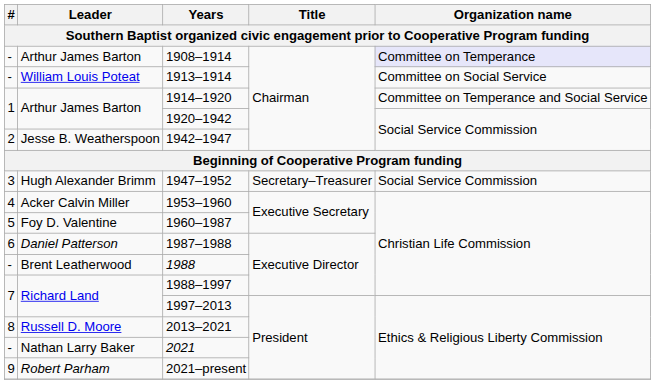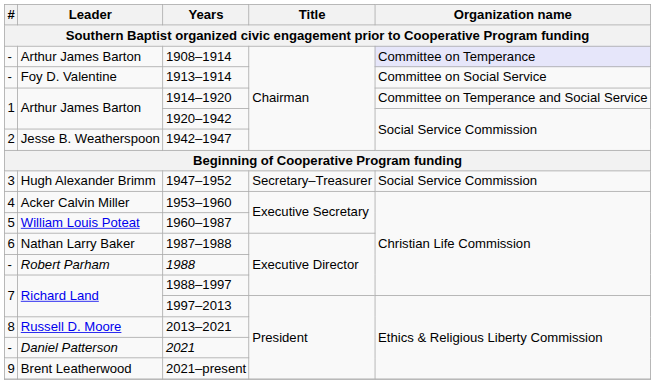 <table class="wikitable sortable">
 <tr>
 <th>#</th>
 <th>Leader</th>
 <th>Years</th>
 <th>Title</th>
 <th>Organization name</th>
 </tr>
 <tr>
 <th colspan="5">Southern Baptist organized civic engagement prior to Cooperative Program funding</th>
 </tr>
 <tr>
 <td>-</td>
 <td>Arthur James Barton</td>
 <td>1908–1914</td>
 <td rowspan="5">Chairman</td>
 <td style="background: lavender;">Committee on Temperance</td>
 </tr>
 <tr>
 <td>-</td>
-<td><a href='#'>William Louis Poteat</a></td>
+<td>Foy D. Valentine</td>
 <td>1913–1914</td>
 <td>Committee on Social Service</td>
 </tr>
 <tr>
 <td rowspan="2">1</td>
 <td rowspan="2">Arthur James Barton</td>
 <td>1914–1920</td>
 <td>Committee on Temperance and Social Service</td>
 </tr>
 <tr>
 <td>1920–1942</td>
 <td rowspan="2">Social Service Commission</td>
 </tr>
 <tr>
 <td>2</td>
 <td>Jesse B. Weatherspoon</td>
 <td>1942–1947</td>
 </tr>
 <tr>
 <th colspan="5">Beginning of Cooperative Program funding</th>
 </tr>
 <tr>
 <td>3</td>
 <td>Hugh Alexander Brimm</td>
 <td>1947–1952</td>
 <td>Secretary–Treasurer</td>
 <td>Social Service Commission</td>
 </tr>
 <tr>
 <td>4</td>
 <td>Acker Calvin Miller</td>
 <td>1953–1960</td>
 <td rowspan="2">Executive Secretary</td>
 <td rowspan="5">Christian Life Commission</td>
 </tr>
 <tr>
 <td>5</td>
-<td>Foy D. Valentine</td>
+<td><a href='#'>William Louis Poteat</a></td>
 <td>1960–1987</td>
 </tr>
 <tr>
 <td>6</td>
-<td><em>Daniel Patterson</em></td>
+<td>Nathan Larry Baker</td>
 <td>1987–1988</td>
 <td rowspan="3">Executive Director</td>
 </tr>
 <tr>
 <td>-</td>
-<td>Brent Leatherwood</td>
+<td><em>Robert Parham</em></td>
 <td><em>1988</em></td>
 </tr>
 <tr>
 <td rowspan="2">7</td>
 <td rowspan="2"><a href='#'>Richard Land</a></td>
 <td>1988–1997</td>
 </tr>
 <tr>
 <td>1997–2013</td>
 <td rowspan="4">President</td>
 <td rowspan="4">Ethics & Religious Liberty Commission</td>
 </tr>
 <tr>
 <td>8</td>
 <td><a href='#'>Russell D. Moore</a></td>
 <td>2013–2021</td>
 </tr>
 <tr>
 <td>-</td>
-<td>Nathan Larry Baker</td>
+<td><em>Daniel Patterson</em></td>
 <td><em>2021</em></td>
 </tr>
 <tr>
 <td>9</td>
-<td><em>Robert Parham</em></td>
+<td>Brent Leatherwood</td>
 <td>2021–present</td>
 </tr>
 <tr>
 </tr>
 </table>
